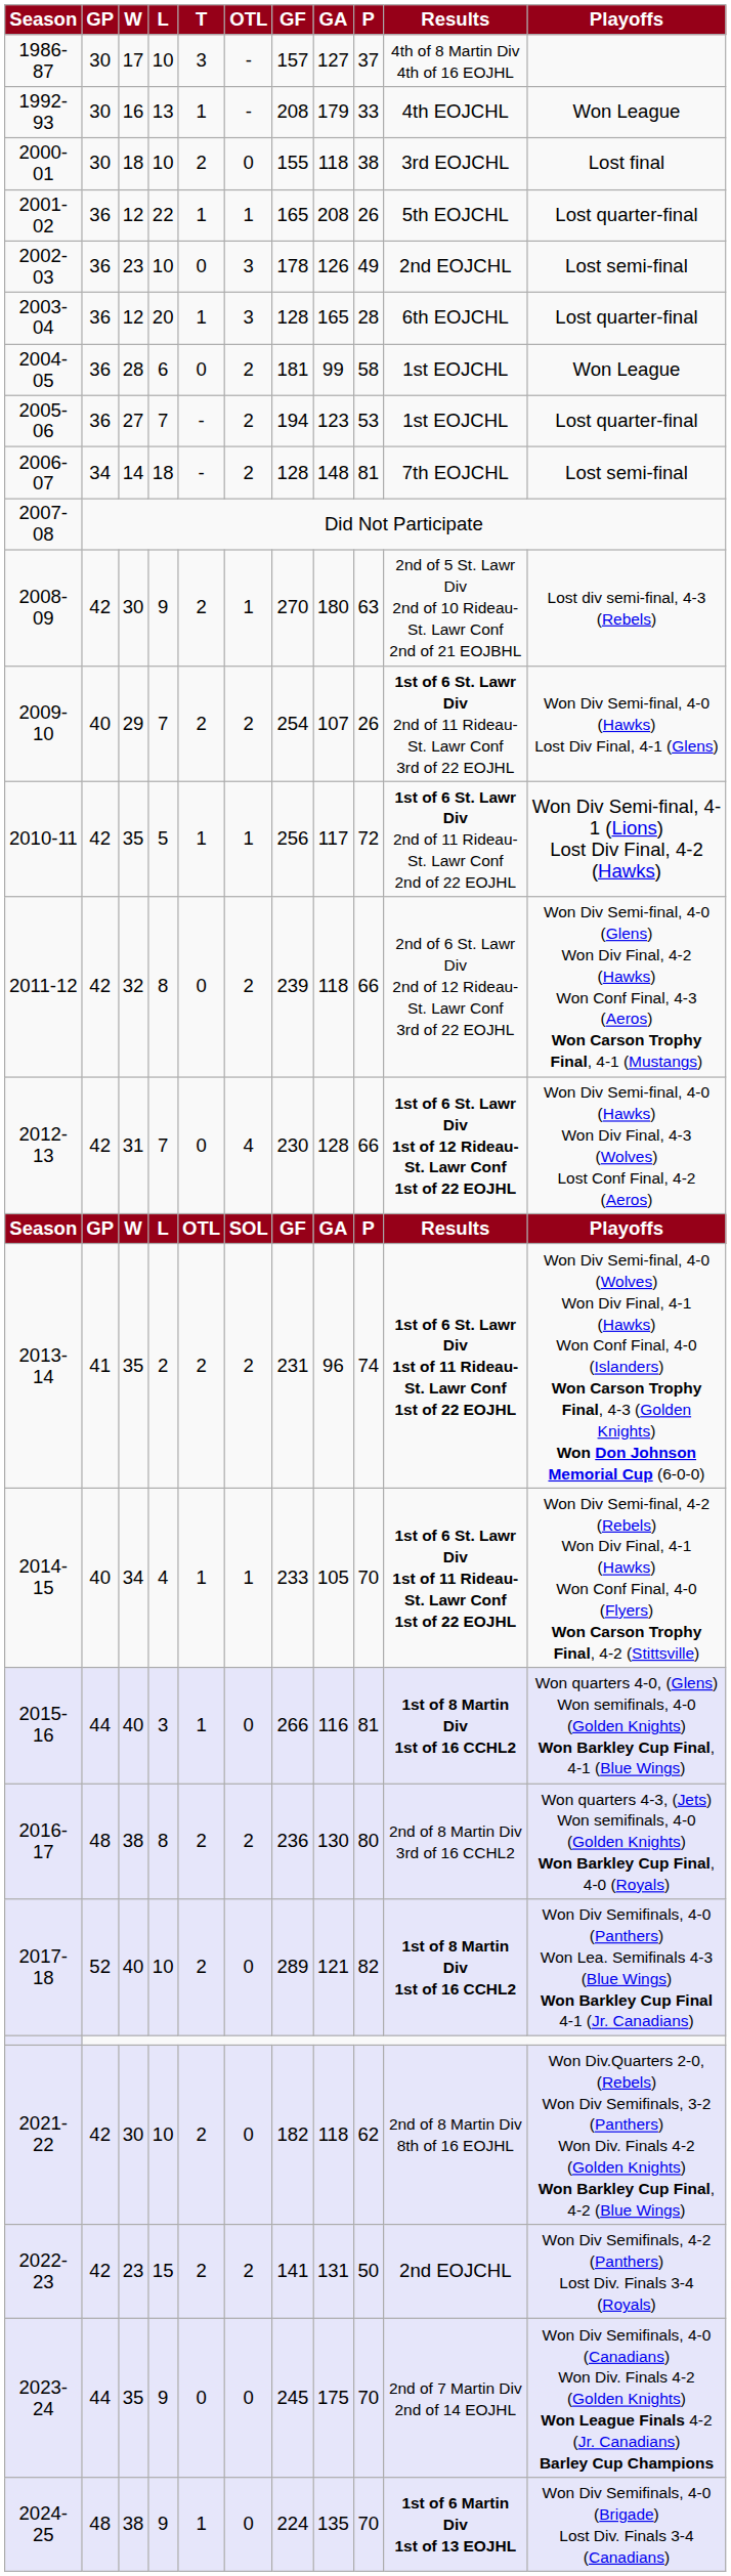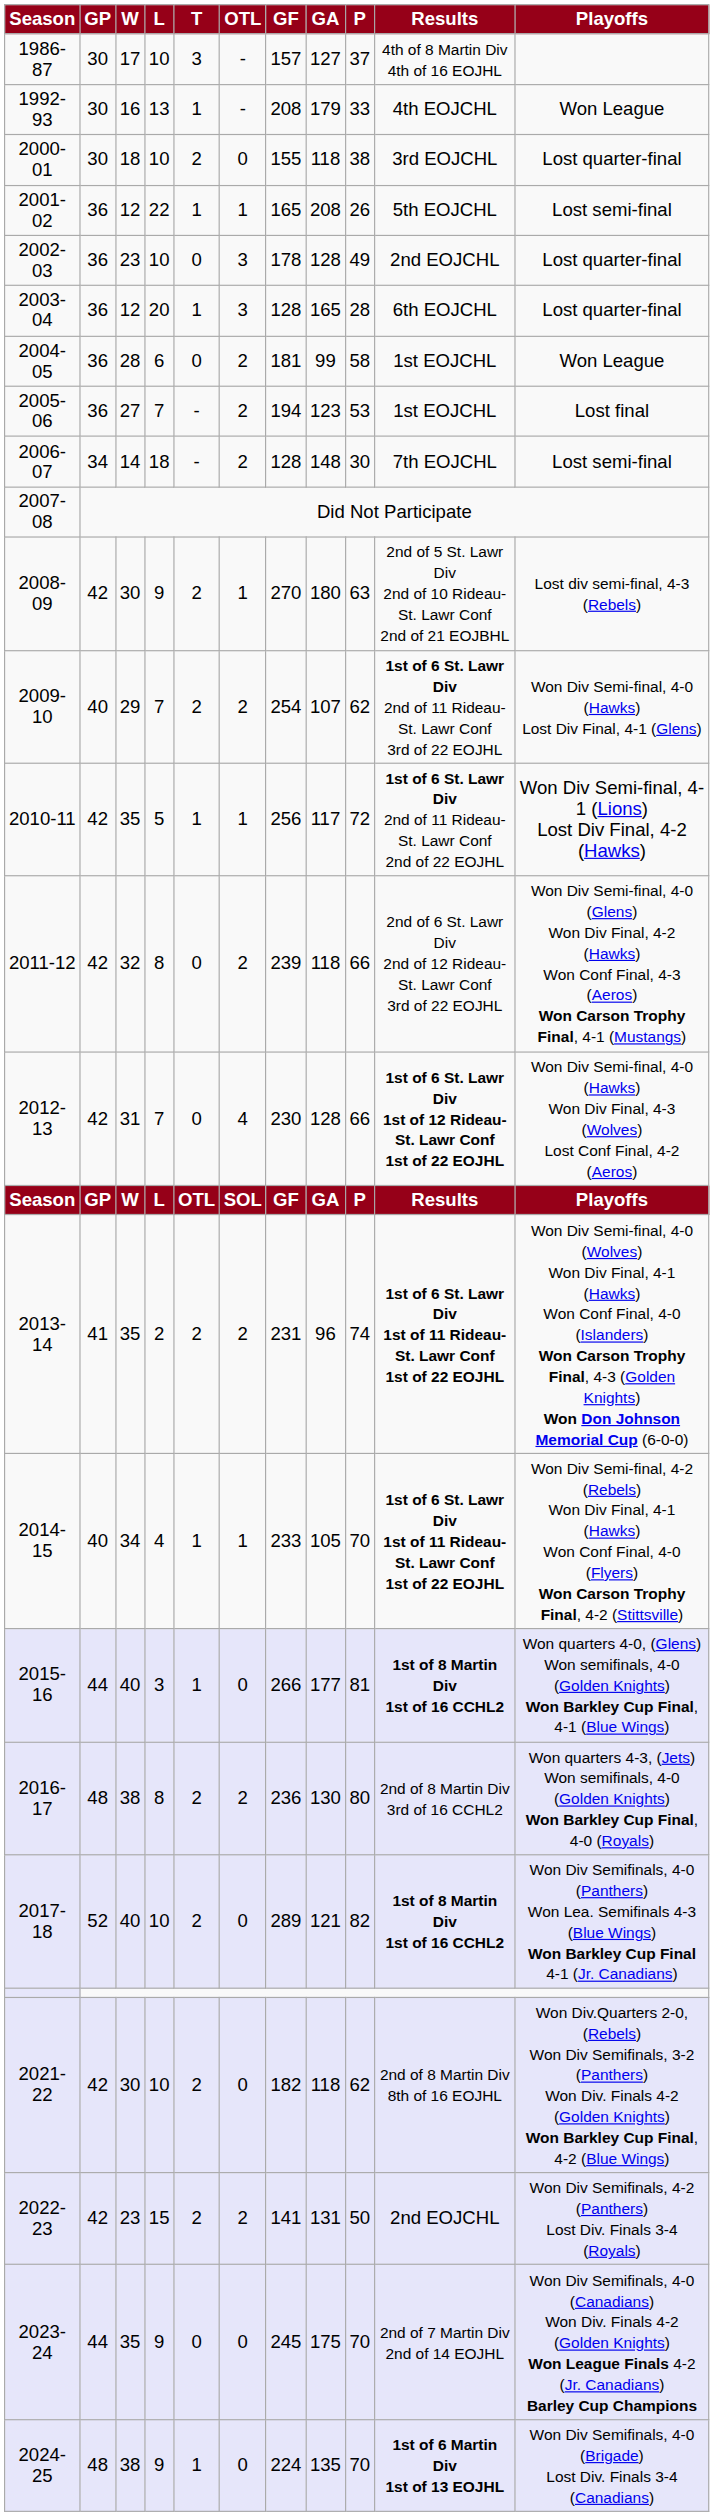 <table class="wikitable">
 <tr align="center" style="color:#FFFFFF" bgcolor="#960018">
 <td><strong>Season</strong></td>
 <td><strong>GP</strong></td>
 <td><strong>W</strong></td>
 <td><strong>L</strong></td>
 <td><strong>T</strong></td>
 <td><strong>OTL</strong></td>
 <td><strong>GF</strong></td>
 <td><strong>GA</strong></td>
 <td><strong>P</strong></td>
 <td><strong>Results</strong></td>
 <td><strong>Playoffs</strong></td>
 </tr>
 <tr align="center">
 <td>1986-87</td>
 <td>30</td>
 <td>17</td>
 <td>10</td>
 <td>3</td>
 <td>-</td>
 <td>157</td>
 <td>127</td>
 <td>37</td>
 <td><small>4th of 8 Martin Div<br>4th of 16 EOJHL </small></td>
 <td></td>
 </tr>
 <tr align="center">
 <td>1992-93</td>
 <td>30</td>
 <td>16</td>
 <td>13</td>
 <td>1</td>
 <td>-</td>
 <td>208</td>
 <td>179</td>
 <td>33</td>
 <td>4th EOJCHL</td>
 <td>Won League</td>
 </tr>
 <tr align="center">
 <td>2000-01</td>
 <td>30</td>
 <td>18</td>
 <td>10</td>
 <td>2</td>
 <td>0</td>
 <td>155</td>
 <td>118</td>
 <td>38</td>
 <td>3rd EOJCHL</td>
-<td>Lost final</td>
+<td>Lost quarter-final</td>
 </tr>
 <tr align="center">
 <td>2001-02</td>
 <td>36</td>
 <td>12</td>
 <td>22</td>
 <td>1</td>
 <td>1</td>
 <td>165</td>
 <td>208</td>
 <td>26</td>
 <td>5th EOJCHL</td>
-<td>Lost quarter-final</td>
+<td>Lost semi-final</td>
 </tr>
 <tr align="center">
 <td>2002-03</td>
 <td>36</td>
 <td>23</td>
 <td>10</td>
 <td>0</td>
 <td>3</td>
 <td>178</td>
-<td>126</td>
+<td>128</td>
 <td>49</td>
 <td>2nd EOJCHL</td>
-<td>Lost semi-final</td>
+<td>Lost quarter-final</td>
 </tr>
 <tr align="center">
 <td>2003-04</td>
 <td>36</td>
 <td>12</td>
 <td>20</td>
 <td>1</td>
 <td>3</td>
 <td>128</td>
 <td>165</td>
 <td>28</td>
 <td>6th EOJCHL</td>
 <td>Lost quarter-final</td>
 </tr>
 <tr align="center">
 <td>2004-05</td>
 <td>36</td>
 <td>28</td>
 <td>6</td>
 <td>0</td>
 <td>2</td>
 <td>181</td>
 <td>99</td>
 <td>58</td>
 <td>1st EOJCHL</td>
 <td>Won League</td>
 </tr>
 <tr align="center">
 <td>2005-06</td>
 <td>36</td>
 <td>27</td>
 <td>7</td>
 <td>-</td>
 <td>2</td>
 <td>194</td>
 <td>123</td>
 <td>53</td>
 <td>1st EOJCHL</td>
-<td>Lost quarter-final</td>
+<td>Lost final</td>
 </tr>
 <tr align="center">
 <td>2006-07</td>
 <td>34</td>
 <td>14</td>
 <td>18</td>
 <td>-</td>
 <td>2</td>
 <td>128</td>
 <td>148</td>
-<td>81</td>
+<td>30</td>
 <td>7th EOJCHL</td>
 <td>Lost semi-final</td>
 </tr>
 <tr align="center">
 <td>2007-08</td>
 <td colspan="11">Did Not Participate</td>
 </tr>
 <tr align="center">
 <td>2008-09</td>
 <td>42</td>
 <td>30</td>
 <td>9</td>
 <td>2</td>
 <td>1</td>
 <td>270</td>
 <td>180</td>
 <td>63</td>
 <td><small>2nd of 5 St. Lawr Div<br>2nd of 10 Rideau-St. Lawr Conf<br>2nd of 21 EOJBHL </small></td>
 <td><small>Lost div semi-final, 4-3 (<a href='#'>Rebels</a>)</small></td>
 </tr>
 <tr align="center">
 <td>2009-10</td>
 <td>40</td>
 <td>29</td>
 <td>7</td>
 <td>2</td>
 <td>2</td>
 <td>254</td>
 <td>107</td>
-<td>26</td>
+<td>62</td>
 <td><small><strong>1st of 6 St. Lawr Div</strong><br>2nd of 11 Rideau-St. Lawr Conf<br>3rd of 22 EOJHL </small></td>
 <td><small>Won Div Semi-final, 4-0 (<a href='#'>Hawks</a>)<br>Lost Div Final, 4-1 (<a href='#'>Glens</a>)</small></td>
 </tr>
 <tr align="center">
 <td>2010-11</td>
 <td>42</td>
 <td>35</td>
 <td>5</td>
 <td>1</td>
 <td>1</td>
 <td>256</td>
 <td>117</td>
 <td>72</td>
 <td><small><strong>1st of 6 St. Lawr Div</strong><br>2nd of 11 Rideau-St. Lawr Conf<br>2nd of 22 EOJHL  </small></td>
 <td>Won Div Semi-final, 4-1 (<a href='#'>Lions</a>)<br>Lost Div Final, 4-2 (<a href='#'>Hawks</a>)</td>
 </tr>
 <tr align="center">
 <td>2011-12</td>
 <td>42</td>
 <td>32</td>
 <td>8</td>
 <td>0</td>
 <td>2</td>
 <td>239</td>
 <td>118</td>
 <td>66</td>
 <td><small>2nd of 6 St. Lawr Div<br>2nd of 12 Rideau-St. Lawr Conf<br>3rd of 22 EOJHL </small></td>
 <td><small>Won Div Semi-final, 4-0 (<a href='#'>Glens</a>)<br>Won Div Final, 4-2 (<a href='#'>Hawks</a>)<br>Won Conf Final, 4-3 (<a href='#'>Aeros</a>)<br><strong>Won Carson Trophy Final</strong>, 4-1 (<a href='#'>Mustangs</a>)</small></td>
 </tr>
 <tr align="center">
 <td>2012-13</td>
 <td>42</td>
 <td>31</td>
 <td>7</td>
 <td>0</td>
 <td>4</td>
 <td>230</td>
 <td>128</td>
 <td>66</td>
 <td><small><strong>1st of 6 St. Lawr Div</strong><br><strong>1st of 12 Rideau-St. Lawr Conf</strong><br><strong>1st of 22 EOJHL</strong> </small></td>
 <td><small>Won Div Semi-final, 4-0 (<a href='#'>Hawks</a>)<br>Won Div Final, 4-3 (<a href='#'>Wolves</a>)<br>Lost Conf Final, 4-2 (<a href='#'>Aeros</a>)</small></td>
 </tr>
 <tr align="center" style="color:#FFFFFF" bgcolor="#960018">
 <td><strong>Season</strong></td>
 <td><strong>GP</strong></td>
 <td><strong>W</strong></td>
 <td><strong>L</strong></td>
 <td><strong>OTL</strong></td>
 <td><strong>SOL</strong></td>
 <td><strong>GF</strong></td>
 <td><strong>GA</strong></td>
 <td><strong>P</strong></td>
 <td><strong>Results</strong></td>
 <td><strong>Playoffs</strong></td>
 </tr>
 <tr align="center">
 <td>2013-14</td>
 <td>41</td>
 <td>35</td>
 <td>2</td>
 <td>2</td>
 <td>2</td>
 <td>231</td>
 <td>96</td>
 <td>74</td>
 <td><small><strong>1st of 6 St. Lawr Div</strong><br><strong>1st of 11 Rideau-St. Lawr Conf</strong><br><strong>1st of 22 EOJHL</strong> </small></td>
 <td><small>Won Div Semi-final, 4-0 (<a href='#'>Wolves</a>)<br>Won Div Final, 4-1 (<a href='#'>Hawks</a>)<br>Won Conf Final, 4-0 (<a href='#'>Islanders</a>)<br><strong>Won Carson Trophy Final</strong>, 4-3 (<a href='#'>Golden Knights</a>)<br><strong>Won <a href='#'>Don Johnson Memorial Cup</a></strong> (6-0-0)</small></td>
 </tr>
 <tr align="center">
 <td>2014-15</td>
 <td>40</td>
 <td>34</td>
 <td>4</td>
 <td>1</td>
 <td>1</td>
 <td>233</td>
 <td>105</td>
 <td>70</td>
 <td><small><strong>1st of 6 St. Lawr Div</strong><br><strong>1st of 11 Rideau-St. Lawr Conf</strong><br><strong>1st of 22 EOJHL</strong></small></td>
 <td><small>Won Div Semi-final, 4-2 (<a href='#'>Rebels</a>)<br>Won Div Final, 4-1 (<a href='#'>Hawks</a>)<br>Won Conf Final, 4-0 (<a href='#'>Flyers</a>)<br><strong>Won Carson Trophy Final</strong>, 4-2 (<a href='#'>Stittsville</a>)</small></td>
 </tr>
 <tr align="center" bgcolor="lavender">
 <td>2015-16</td>
 <td>44</td>
 <td>40</td>
 <td>3</td>
 <td>1</td>
 <td>0</td>
 <td>266</td>
-<td>116</td>
+<td>177</td>
 <td>81</td>
 <td><small><strong>1st of 8 Martin Div</strong><br><strong>1st of 16 CCHL2</strong></small></td>
 <td><small>Won quarters 4-0, (<a href='#'>Glens</a>)<br>Won semifinals, 4-0 (<a href='#'>Golden Knights</a>)<br><strong>Won Barkley Cup Final</strong>, 4-1 (<a href='#'>Blue Wings</a>)</small></td>
 </tr>
 <tr align="center" bgcolor="lavender">
 <td>2016-17</td>
 <td>48</td>
 <td>38</td>
 <td>8</td>
 <td>2</td>
 <td>2</td>
 <td>236</td>
 <td>130</td>
 <td>80</td>
 <td><small>2nd of 8 Martin Div<br>3rd of 16 CCHL2 </small></td>
 <td><small>Won quarters 4-3, (<a href='#'>Jets</a>)<br>Won semifinals, 4-0 (<a href='#'>Golden Knights</a>)<br><strong>Won Barkley Cup Final</strong>, 4-0 (<a href='#'>Royals</a>)</small></td>
 </tr>
 <tr align="center" bgcolor="lavender">
 <td>2017-18</td>
 <td>52</td>
 <td>40</td>
 <td>10</td>
 <td>2</td>
 <td>0</td>
 <td>289</td>
 <td>121</td>
 <td>82</td>
 <td><small><strong>1st of 8 Martin Div</strong><br><strong>1st of 16 CCHL2</strong> </small></td>
 <td><small>Won Div Semifinals, 4-0 (<a href='#'>Panthers</a>)<br>Won Lea. Semifinals 4-3 (<a href='#'>Blue Wings</a>)<br><strong>Won Barkley Cup Final</strong> 4-1 (<a href='#'>Jr. Canadians</a>)</small></td>
 </tr>
 <tr align="center" bgcolor="lavender">
 <td></td>
 </tr>
 <tr align="center" bgcolor="lavender">
 <td>2021-22</td>
 <td>42</td>
 <td>30</td>
 <td>10</td>
 <td>2</td>
 <td>0</td>
 <td>182</td>
 <td>118</td>
 <td>62</td>
 <td><small>2nd of 8 Martin Div<br>8th of 16 EOJHL </small></td>
 <td><small>Won Div.Quarters 2-0, (<a href='#'>Rebels</a>)<br>Won Div Semifinals, 3-2 (<a href='#'>Panthers</a>)<br>Won Div. Finals 4-2 (<a href='#'>Golden Knights</a>)<br><strong>Won Barkley Cup Final</strong>, 4-2 (<a href='#'>Blue Wings</a>)</small></td>
 </tr>
 <tr align="center" bgcolor="lavender">
 <td>2022-23</td>
 <td>42</td>
 <td>23</td>
 <td>15</td>
 <td>2</td>
 <td>2</td>
 <td>141</td>
 <td>131</td>
 <td>50</td>
 <td>2nd EOJCHL</td>
 <td><small>Won Div Semifinals, 4-2 (<a href='#'>Panthers</a>)<br>Lost Div. Finals 3-4 (<a href='#'>Royals</a>)</small></td>
 </tr>
 <tr align="center" bgcolor="lavender">
 <td>2023-24</td>
 <td>44</td>
 <td>35</td>
 <td>9</td>
 <td>0</td>
 <td>0</td>
 <td>245</td>
 <td>175</td>
 <td>70</td>
 <td><small>2nd of 7 Martin Div<br>2nd of 14 EOJHL </small></td>
 <td><small>Won Div Semifinals, 4-0 (<a href='#'>Canadians</a>)<br>Won Div. Finals 4-2 (<a href='#'>Golden Knights</a>)<br><strong>Won League Finals</strong> 4-2 (<a href='#'>Jr. Canadians</a>)<br> <strong>Barley Cup Champions</strong></small></td>
 </tr>
 <tr align="center" bgcolor="lavender">
 <td>2024-25</td>
 <td>48</td>
 <td>38</td>
 <td>9</td>
 <td>1</td>
 <td>0</td>
 <td>224</td>
 <td>135</td>
 <td>70</td>
 <td><small><strong>1st of 6 Martin Div</strong><br><strong>1st of 13 EOJHL</strong> </small></td>
 <td><small>Won Div Semifinals, 4-0 (<a href='#'>Brigade</a>)<br>Lost Div. Finals 3-4 (<a href='#'>Canadians</a>)</small></td>
 </tr>
 </table>
